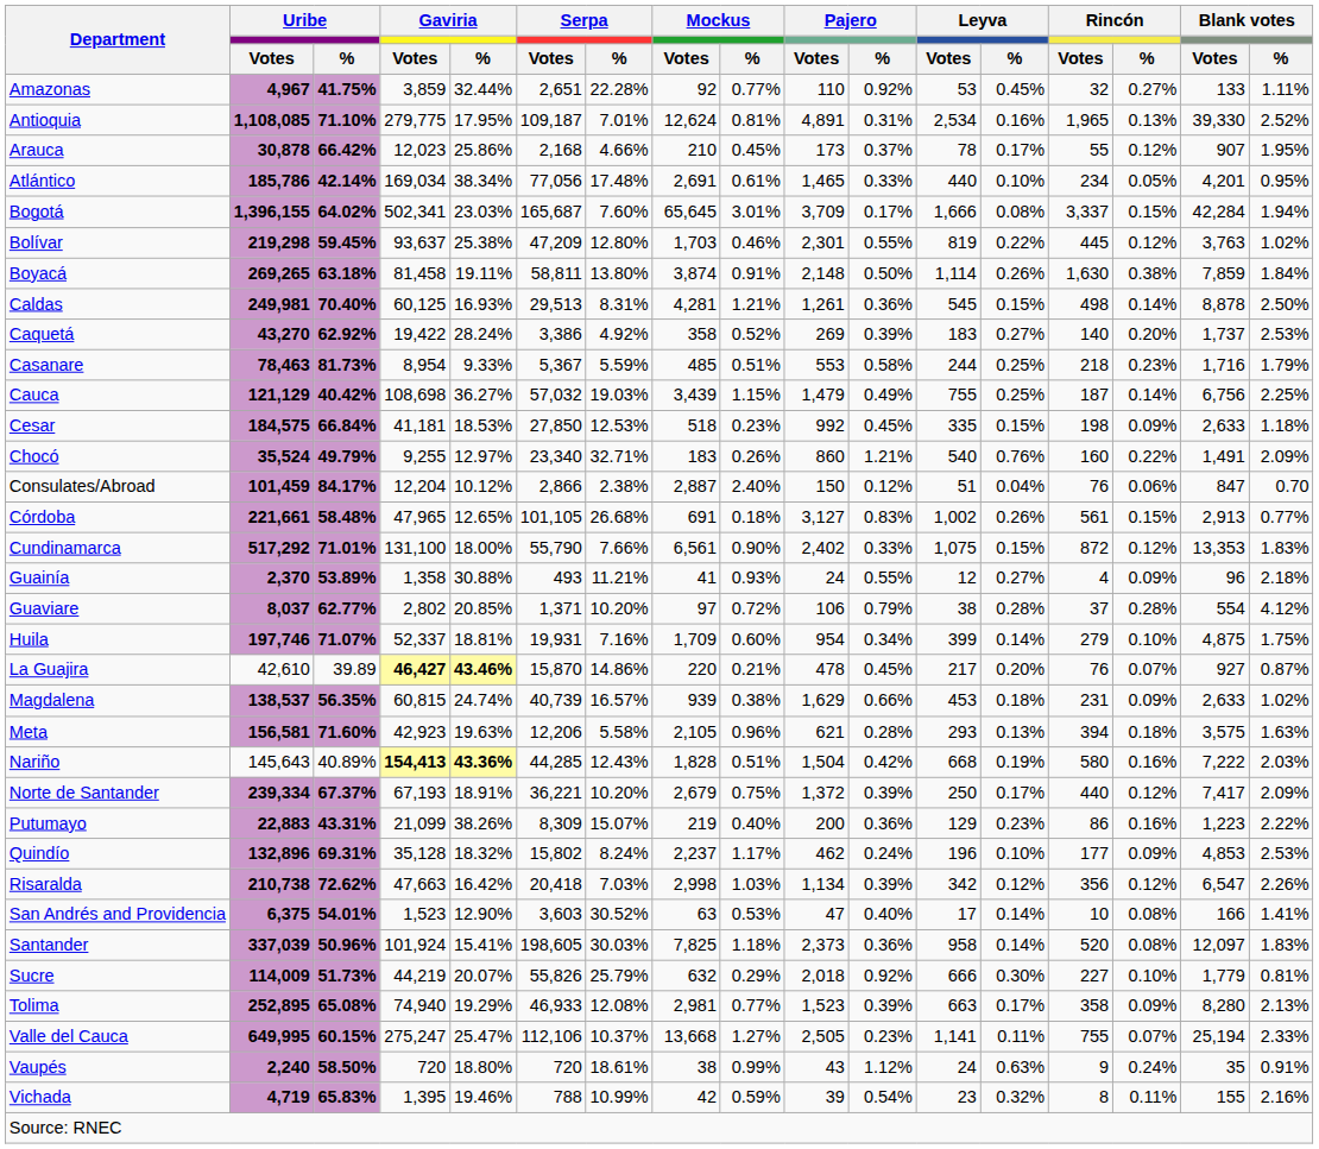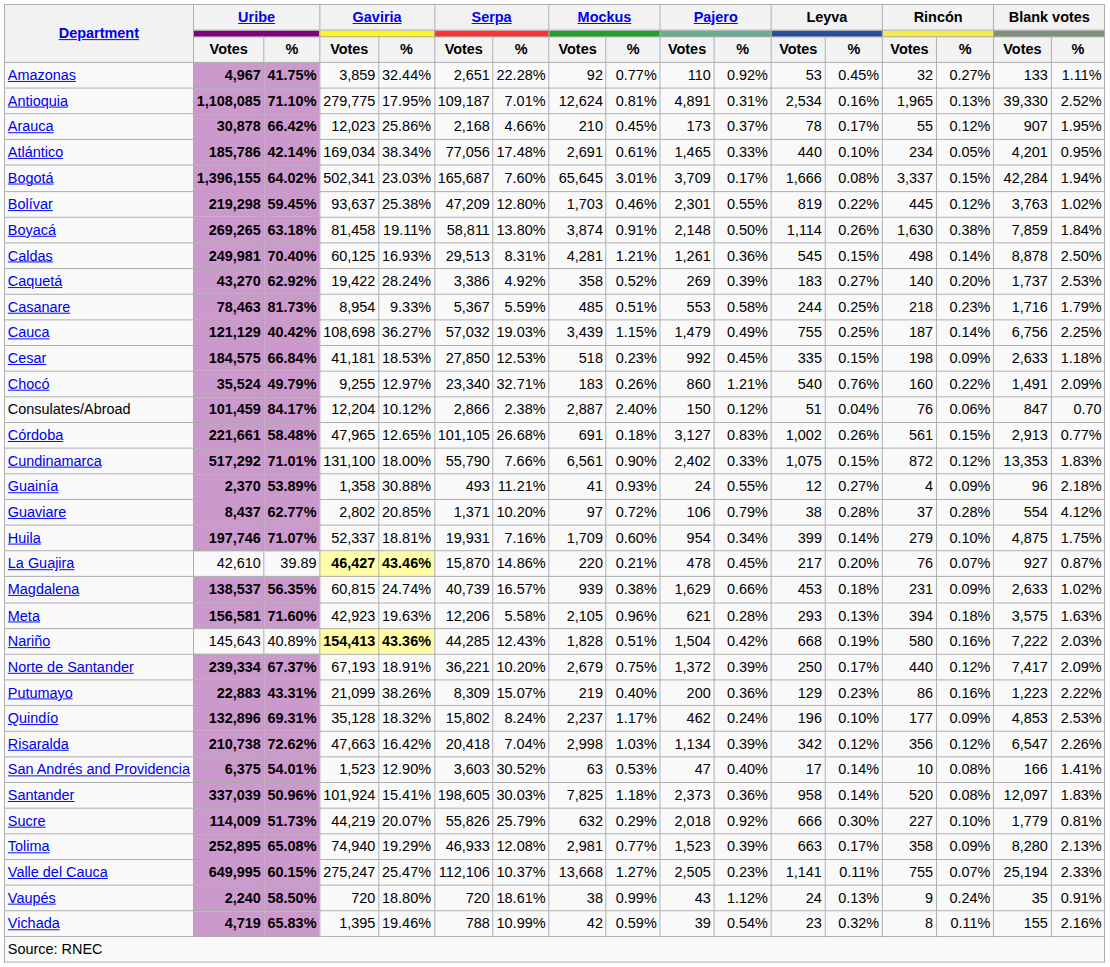 <table class="wikitable sortable" style="text-align:right; font-size:95%; line-height:20px;">
 <tr>
 <th rowspan="3"><a href='#'>Department</a></th>
 <th colspan="2" width="110"><a href='#'>Uribe</a></th>
 <th colspan="2" width="110"><a href='#'>Gaviria</a></th>
 <th colspan="2" width="110"><a href='#'>Serpa</a></th>
 <th colspan="2" width="110"><a href='#'>Mockus</a></th>
 <th colspan="2" width="110"><a href='#'>Pajero</a></th>
 <th colspan="2" width="110">Leyva</th>
 <th colspan="2" width="110">Rincón</th>
 <th colspan="2" width="110">Blank votes</th>
 </tr>
 <tr>
 <th colspan="2" style="background:#800080;"></th>
 <th colspan="2" style="background:#FEF71F;"></th>
 <th colspan="2" style="background:#FF3333;"></th>
 <th colspan="2" style="background:#1FA12E;"></th>
 <th colspan="2" style="background:#6AAC90;"></th>
 <th colspan="2" style="background:#264F9E;"></th>
 <th colspan="2" style="background:#F5EC49;"></th>
 <th colspan="2" style="background:#809080;"></th>
 </tr>
 <tr>
 <th>Votes</th>
 <th>%</th>
 <th>Votes</th>
 <th>%</th>
 <th>Votes</th>
 <th>%</th>
 <th>Votes</th>
 <th>%</th>
 <th>Votes</th>
 <th>%</th>
 <th>Votes</th>
 <th>%</th>
 <th>Votes</th>
 <th>%</th>
 <th>Votes</th>
 <th>%</th>
 </tr>
 <tr>
 <td style="text-align:left;"><a href='#'>Amazonas</a></td>
 <td style="background:#CC99CC;"><strong>4,967</strong></td>
 <td style="background:#CC99CC;"><strong>41.75%</strong></td>
 <td>3,859</td>
 <td>32.44%</td>
 <td>2,651</td>
 <td>22.28%</td>
 <td>92</td>
 <td>0.77%</td>
 <td>110</td>
 <td>0.92%</td>
 <td>53</td>
 <td>0.45%</td>
 <td>32</td>
 <td>0.27%</td>
 <td>133</td>
 <td>1.11%</td>
 </tr>
 <tr>
 <td style="text-align:left;"><a href='#'>Antioquia</a></td>
 <td style="background:#CC99CC;"><strong>1,108,085</strong></td>
 <td style="background:#CC99CC;"><strong>71.10%</strong></td>
 <td>279,775</td>
 <td>17.95%</td>
 <td>109,187</td>
 <td>7.01%</td>
 <td>12,624</td>
 <td>0.81%</td>
 <td>4,891</td>
 <td>0.31%</td>
 <td>2,534</td>
 <td>0.16%</td>
 <td>1,965</td>
 <td>0.13%</td>
 <td>39,330</td>
 <td>2.52%</td>
 </tr>
 <tr>
 <td style="text-align:left;"><a href='#'>Arauca</a></td>
 <td style="background:#CC99CC;"><strong>30,878</strong></td>
 <td style="background:#CC99CC;"><strong>66.42%</strong></td>
 <td>12,023</td>
 <td>25.86%</td>
 <td>2,168</td>
 <td>4.66%</td>
 <td>210</td>
 <td>0.45%</td>
 <td>173</td>
 <td>0.37%</td>
 <td>78</td>
 <td>0.17%</td>
 <td>55</td>
 <td>0.12%</td>
 <td>907</td>
 <td>1.95%</td>
 </tr>
 <tr>
 <td style="text-align:left;"><a href='#'>Atlántico</a></td>
 <td style="background:#CC99CC;"><strong>185,786</strong></td>
 <td style="background:#CC99CC;"><strong>42.14%</strong></td>
 <td>169,034</td>
 <td>38.34%</td>
 <td>77,056</td>
 <td>17.48%</td>
 <td>2,691</td>
 <td>0.61%</td>
 <td>1,465</td>
 <td>0.33%</td>
 <td>440</td>
 <td>0.10%</td>
 <td>234</td>
 <td>0.05%</td>
 <td>4,201</td>
 <td>0.95%</td>
 </tr>
 <tr>
 <td style="text-align:left;"><a href='#'>Bogotá</a></td>
 <td style="background:#CC99CC;"><strong>1,396,155</strong></td>
 <td style="background:#CC99CC;"><strong>64.02%</strong></td>
 <td>502,341</td>
 <td>23.03%</td>
 <td>165,687</td>
 <td>7.60%</td>
 <td>65,645</td>
 <td>3.01%</td>
 <td>3,709</td>
 <td>0.17%</td>
 <td>1,666</td>
 <td>0.08%</td>
 <td>3,337</td>
 <td>0.15%</td>
 <td>42,284</td>
 <td>1.94%</td>
 </tr>
 <tr>
 <td style="text-align:left;"><a href='#'>Bolívar</a></td>
 <td style="background:#CC99CC;"><strong>219,298</strong></td>
 <td style="background:#CC99CC;"><strong>59.45%</strong></td>
 <td>93,637</td>
 <td>25.38%</td>
 <td>47,209</td>
 <td>12.80%</td>
 <td>1,703</td>
 <td>0.46%</td>
 <td>2,301</td>
 <td>0.55%</td>
 <td>819</td>
 <td>0.22%</td>
 <td>445</td>
 <td>0.12%</td>
 <td>3,763</td>
 <td>1.02%</td>
 </tr>
 <tr>
 <td style="text-align:left;"><a href='#'>Boyacá</a></td>
 <td style="background:#CC99CC;"><strong>269,265</strong></td>
 <td style="background:#CC99CC;"><strong>63.18%</strong></td>
 <td>81,458</td>
 <td>19.11%</td>
 <td>58,811</td>
 <td>13.80%</td>
 <td>3,874</td>
 <td>0.91%</td>
 <td>2,148</td>
 <td>0.50%</td>
 <td>1,114</td>
 <td>0.26%</td>
 <td>1,630</td>
 <td>0.38%</td>
 <td>7,859</td>
 <td>1.84%</td>
 </tr>
 <tr>
 <td style="text-align:left;"><a href='#'>Caldas</a></td>
 <td style="background:#CC99CC;"><strong>249,981</strong></td>
 <td style="background:#CC99CC;"><strong>70.40%</strong></td>
 <td>60,125</td>
 <td>16.93%</td>
 <td>29,513</td>
 <td>8.31%</td>
 <td>4,281</td>
 <td>1.21%</td>
 <td>1,261</td>
 <td>0.36%</td>
 <td>545</td>
 <td>0.15%</td>
 <td>498</td>
 <td>0.14%</td>
 <td>8,878</td>
 <td>2.50%</td>
 </tr>
 <tr>
 <td style="text-align:left;"><a href='#'>Caquetá</a></td>
 <td style="background:#CC99CC;"><strong>43,270</strong></td>
 <td style="background:#CC99CC;"><strong>62.92%</strong></td>
 <td>19,422</td>
 <td>28.24%</td>
 <td>3,386</td>
 <td>4.92%</td>
 <td>358</td>
 <td>0.52%</td>
 <td>269</td>
 <td>0.39%</td>
 <td>183</td>
 <td>0.27%</td>
 <td>140</td>
 <td>0.20%</td>
 <td>1,737</td>
 <td>2.53%</td>
 </tr>
 <tr>
 <td style="text-align:left;"><a href='#'>Casanare</a></td>
 <td style="background:#CC99CC;"><strong>78,463</strong></td>
 <td style="background:#CC99CC;"><strong>81.73%</strong></td>
 <td>8,954</td>
 <td>9.33%</td>
 <td>5,367</td>
 <td>5.59%</td>
 <td>485</td>
 <td>0.51%</td>
 <td>553</td>
 <td>0.58%</td>
 <td>244</td>
 <td>0.25%</td>
 <td>218</td>
 <td>0.23%</td>
 <td>1,716</td>
 <td>1.79%</td>
 </tr>
 <tr>
 <td style="text-align:left;"><a href='#'>Cauca</a></td>
 <td style="background:#CC99CC;"><strong>121,129</strong></td>
 <td style="background:#CC99CC;"><strong>40.42%</strong></td>
 <td>108,698</td>
 <td>36.27%</td>
 <td>57,032</td>
 <td>19.03%</td>
 <td>3,439</td>
 <td>1.15%</td>
 <td>1,479</td>
 <td>0.49%</td>
 <td>755</td>
 <td>0.25%</td>
 <td>187</td>
 <td>0.14%</td>
 <td>6,756</td>
 <td>2.25%</td>
 </tr>
 <tr>
 <td style="text-align:left;"><a href='#'>Cesar</a></td>
 <td style="background:#CC99CC;"><strong>184,575</strong></td>
 <td style="background:#CC99CC;"><strong>66.84%</strong></td>
 <td>41,181</td>
 <td>18.53%</td>
 <td>27,850</td>
 <td>12.53%</td>
 <td>518</td>
 <td>0.23%</td>
 <td>992</td>
 <td>0.45%</td>
 <td>335</td>
 <td>0.15%</td>
 <td>198</td>
 <td>0.09%</td>
 <td>2,633</td>
 <td>1.18%</td>
 </tr>
 <tr>
 <td style="text-align:left;"><a href='#'>Chocó</a></td>
 <td style="background:#CC99CC;"><strong>35,524</strong></td>
 <td style="background:#CC99CC;"><strong>49.79%</strong></td>
 <td>9,255</td>
 <td>12.97%</td>
 <td>23,340</td>
 <td>32.71%</td>
 <td>183</td>
 <td>0.26%</td>
 <td>860</td>
 <td>1.21%</td>
 <td>540</td>
 <td>0.76%</td>
 <td>160</td>
 <td>0.22%</td>
 <td>1,491</td>
 <td>2.09%</td>
 </tr>
 <tr>
 <td style="text-align:left;">Consulates/Abroad</td>
 <td style="background:#CC99CC;"><strong>101,459</strong></td>
 <td style="background:#CC99CC;"><strong>84.17%</strong></td>
 <td>12,204</td>
 <td>10.12%</td>
 <td>2,866</td>
 <td>2.38%</td>
 <td>2,887</td>
 <td>2.40%</td>
 <td>150</td>
 <td>0.12%</td>
 <td>51</td>
 <td>0.04%</td>
 <td>76</td>
 <td>0.06%</td>
 <td>847</td>
 <td>0.70</td>
 </tr>
 <tr>
 <td style="text-align:left;"><a href='#'>Córdoba</a></td>
 <td style="background:#CC99CC;"><strong>221,661</strong></td>
 <td style="background:#CC99CC;"><strong>58.48%</strong></td>
 <td>47,965</td>
 <td>12.65%</td>
 <td>101,105</td>
 <td>26.68%</td>
 <td>691</td>
 <td>0.18%</td>
 <td>3,127</td>
 <td>0.83%</td>
 <td>1,002</td>
 <td>0.26%</td>
 <td>561</td>
 <td>0.15%</td>
 <td>2,913</td>
 <td>0.77%</td>
 </tr>
 <tr>
 <td style="text-align:left;"><a href='#'>Cundinamarca</a></td>
 <td style="background:#CC99CC;"><strong>517,292</strong></td>
 <td style="background:#CC99CC;"><strong>71.01%</strong></td>
 <td>131,100</td>
 <td>18.00%</td>
 <td>55,790</td>
 <td>7.66%</td>
 <td>6,561</td>
 <td>0.90%</td>
 <td>2,402</td>
 <td>0.33%</td>
 <td>1,075</td>
 <td>0.15%</td>
 <td>872</td>
 <td>0.12%</td>
 <td>13,353</td>
 <td>1.83%</td>
 </tr>
 <tr>
 <td style="text-align:left;"><a href='#'>Guainía</a></td>
 <td style="background:#CC99CC;"><strong>2,370</strong></td>
 <td style="background:#CC99CC;"><strong>53.89%</strong></td>
 <td>1,358</td>
 <td>30.88%</td>
 <td>493</td>
 <td>11.21%</td>
 <td>41</td>
 <td>0.93%</td>
 <td>24</td>
 <td>0.55%</td>
 <td>12</td>
 <td>0.27%</td>
 <td>4</td>
 <td>0.09%</td>
 <td>96</td>
 <td>2.18%</td>
 </tr>
 <tr>
 <td style="text-align:left;"><a href='#'>Guaviare</a></td>
-<td style="background:#CC99CC;"><strong>8,037</strong></td>
+<td style="background:#CC99CC;"><strong>8,437</strong></td>
 <td style="background:#CC99CC;"><strong>62.77%</strong></td>
 <td>2,802</td>
 <td>20.85%</td>
 <td>1,371</td>
 <td>10.20%</td>
 <td>97</td>
 <td>0.72%</td>
 <td>106</td>
 <td>0.79%</td>
 <td>38</td>
 <td>0.28%</td>
 <td>37</td>
 <td>0.28%</td>
 <td>554</td>
 <td>4.12%</td>
 </tr>
 <tr>
 <td style="text-align:left;"><a href='#'>Huila</a></td>
 <td style="background:#CC99CC;"><strong>197,746</strong></td>
 <td style="background:#CC99CC;"><strong>71.07%</strong></td>
 <td>52,337</td>
 <td>18.81%</td>
 <td>19,931</td>
 <td>7.16%</td>
 <td>1,709</td>
 <td>0.60%</td>
 <td>954</td>
 <td>0.34%</td>
 <td>399</td>
 <td>0.14%</td>
 <td>279</td>
 <td>0.10%</td>
 <td>4,875</td>
 <td>1.75%</td>
 </tr>
 <tr>
 <td style="text-align:left;"><a href='#'>La Guajira</a></td>
 <td>42,610</td>
 <td>39.89</td>
 <td style="background:#FFFCA5;"><strong>46,427</strong></td>
 <td style="background:#FFFCA5;"><strong>43.46%</strong></td>
 <td>15,870</td>
 <td>14.86%</td>
 <td>220</td>
 <td>0.21%</td>
 <td>478</td>
 <td>0.45%</td>
 <td>217</td>
 <td>0.20%</td>
 <td>76</td>
 <td>0.07%</td>
 <td>927</td>
 <td>0.87%</td>
 </tr>
 <tr>
 <td style="text-align:left;"><a href='#'>Magdalena</a></td>
 <td style="background:#CC99CC;"><strong>138,537</strong></td>
 <td style="background:#CC99CC;"><strong>56.35%</strong></td>
 <td>60,815</td>
 <td>24.74%</td>
 <td>40,739</td>
 <td>16.57%</td>
 <td>939</td>
 <td>0.38%</td>
 <td>1,629</td>
 <td>0.66%</td>
 <td>453</td>
 <td>0.18%</td>
 <td>231</td>
 <td>0.09%</td>
 <td>2,633</td>
 <td>1.02%</td>
 </tr>
 <tr>
 <td style="text-align:left;"><a href='#'>Meta</a></td>
 <td style="background:#CC99CC;"><strong>156,581</strong></td>
 <td style="background:#CC99CC;"><strong>71.60%</strong></td>
 <td>42,923</td>
 <td>19.63%</td>
 <td>12,206</td>
 <td>5.58%</td>
 <td>2,105</td>
 <td>0.96%</td>
 <td>621</td>
 <td>0.28%</td>
 <td>293</td>
 <td>0.13%</td>
 <td>394</td>
 <td>0.18%</td>
 <td>3,575</td>
 <td>1.63%</td>
 </tr>
 <tr>
 <td style="text-align:left;"><a href='#'>Nariño</a></td>
 <td>145,643</td>
 <td>40.89%</td>
 <td style="background:#FFFCA5;"><strong>154,413</strong></td>
 <td style="background:#FFFCA5;"><strong>43.36%</strong></td>
 <td>44,285</td>
 <td>12.43%</td>
 <td>1,828</td>
 <td>0.51%</td>
 <td>1,504</td>
 <td>0.42%</td>
 <td>668</td>
 <td>0.19%</td>
 <td>580</td>
 <td>0.16%</td>
 <td>7,222</td>
 <td>2.03%</td>
 </tr>
 <tr>
 <td style="text-align:left;"><a href='#'>Norte de Santander</a></td>
 <td style="background:#CC99CC;"><strong>239,334</strong></td>
 <td style="background:#CC99CC;"><strong>67.37%</strong></td>
 <td>67,193</td>
 <td>18.91%</td>
 <td>36,221</td>
 <td>10.20%</td>
 <td>2,679</td>
 <td>0.75%</td>
 <td>1,372</td>
 <td>0.39%</td>
 <td>250</td>
 <td>0.17%</td>
 <td>440</td>
 <td>0.12%</td>
 <td>7,417</td>
 <td>2.09%</td>
 </tr>
 <tr>
 <td style="text-align:left;"><a href='#'>Putumayo</a></td>
 <td style="background:#CC99CC;"><strong>22,883</strong></td>
 <td style="background:#CC99CC;"><strong>43.31%</strong></td>
 <td>21,099</td>
 <td>38.26%</td>
 <td>8,309</td>
 <td>15.07%</td>
 <td>219</td>
 <td>0.40%</td>
 <td>200</td>
 <td>0.36%</td>
 <td>129</td>
 <td>0.23%</td>
 <td>86</td>
 <td>0.16%</td>
 <td>1,223</td>
 <td>2.22%</td>
 </tr>
 <tr>
 <td style="text-align:left;"><a href='#'>Quindío</a></td>
 <td style="background:#CC99CC;"><strong>132,896</strong></td>
 <td style="background:#CC99CC;"><strong>69.31%</strong></td>
 <td>35,128</td>
 <td>18.32%</td>
 <td>15,802</td>
 <td>8.24%</td>
 <td>2,237</td>
 <td>1.17%</td>
 <td>462</td>
 <td>0.24%</td>
 <td>196</td>
 <td>0.10%</td>
 <td>177</td>
 <td>0.09%</td>
 <td>4,853</td>
 <td>2.53%</td>
 </tr>
 <tr>
 <td style="text-align:left;"><a href='#'>Risaralda</a></td>
 <td style="background:#CC99CC;"><strong>210,738</strong></td>
 <td style="background:#CC99CC;"><strong>72.62%</strong></td>
 <td>47,663</td>
 <td>16.42%</td>
 <td>20,418</td>
-<td>7.03%</td>
+<td>7.04%</td>
 <td>2,998</td>
 <td>1.03%</td>
 <td>1,134</td>
 <td>0.39%</td>
 <td>342</td>
 <td>0.12%</td>
 <td>356</td>
 <td>0.12%</td>
 <td>6,547</td>
 <td>2.26%</td>
 </tr>
 <tr>
 <td style="text-align:left;"><a href='#'>San Andrés and Providencia</a></td>
 <td style="background:#CC99CC;"><strong>6,375</strong></td>
 <td style="background:#CC99CC;"><strong>54.01%</strong></td>
 <td>1,523</td>
 <td>12.90%</td>
 <td>3,603</td>
 <td>30.52%</td>
 <td>63</td>
 <td>0.53%</td>
 <td>47</td>
 <td>0.40%</td>
 <td>17</td>
 <td>0.14%</td>
 <td>10</td>
 <td>0.08%</td>
 <td>166</td>
 <td>1.41%</td>
 </tr>
 <tr>
 <td style="text-align:left;"><a href='#'>Santander</a></td>
 <td style="background:#CC99CC;"><strong>337,039</strong></td>
 <td style="background:#CC99CC;"><strong>50.96%</strong></td>
 <td>101,924</td>
 <td>15.41%</td>
 <td>198,605</td>
 <td>30.03%</td>
 <td>7,825</td>
 <td>1.18%</td>
 <td>2,373</td>
 <td>0.36%</td>
 <td>958</td>
 <td>0.14%</td>
 <td>520</td>
 <td>0.08%</td>
 <td>12,097</td>
 <td>1.83%</td>
 </tr>
 <tr>
 <td style="text-align:left;"><a href='#'>Sucre</a></td>
 <td style="background:#CC99CC;"><strong>114,009</strong></td>
 <td style="background:#CC99CC;"><strong>51.73%</strong></td>
 <td>44,219</td>
 <td>20.07%</td>
 <td>55,826</td>
 <td>25.79%</td>
 <td>632</td>
 <td>0.29%</td>
 <td>2,018</td>
 <td>0.92%</td>
 <td>666</td>
 <td>0.30%</td>
 <td>227</td>
 <td>0.10%</td>
 <td>1,779</td>
 <td>0.81%</td>
 </tr>
 <tr>
 <td style="text-align:left;"><a href='#'>Tolima</a></td>
 <td style="background:#CC99CC;"><strong>252,895</strong></td>
 <td style="background:#CC99CC;"><strong>65.08%</strong></td>
 <td>74,940</td>
 <td>19.29%</td>
 <td>46,933</td>
 <td>12.08%</td>
 <td>2,981</td>
 <td>0.77%</td>
 <td>1,523</td>
 <td>0.39%</td>
 <td>663</td>
 <td>0.17%</td>
 <td>358</td>
 <td>0.09%</td>
 <td>8,280</td>
 <td>2.13%</td>
 </tr>
 <tr>
 <td style="text-align:left;"><a href='#'>Valle del Cauca</a></td>
 <td style="background:#CC99CC;"><strong>649,995</strong></td>
 <td style="background:#CC99CC;"><strong>60.15%</strong></td>
 <td>275,247</td>
 <td>25.47%</td>
 <td>112,106</td>
 <td>10.37%</td>
 <td>13,668</td>
 <td>1.27%</td>
 <td>2,505</td>
 <td>0.23%</td>
 <td>1,141</td>
 <td>0.11%</td>
 <td>755</td>
 <td>0.07%</td>
 <td>25,194</td>
 <td>2.33%</td>
 </tr>
 <tr>
 <td style="text-align:left;"><a href='#'>Vaupés</a></td>
 <td style="background:#CC99CC;"><strong>2,240</strong></td>
 <td style="background:#CC99CC;"><strong>58.50%</strong></td>
 <td>720</td>
 <td>18.80%</td>
 <td>720</td>
 <td>18.61%</td>
 <td>38</td>
 <td>0.99%</td>
 <td>43</td>
 <td>1.12%</td>
 <td>24</td>
-<td>0.63%</td>
+<td>0.13%</td>
 <td>9</td>
 <td>0.24%</td>
 <td>35</td>
 <td>0.91%</td>
 </tr>
 <tr>
 <td style="text-align:left;"><a href='#'>Vichada</a></td>
 <td style="background:#CC99CC;"><strong>4,719</strong></td>
 <td style="background:#CC99CC;"><strong>65.83%</strong></td>
 <td>1,395</td>
 <td>19.46%</td>
 <td>788</td>
 <td>10.99%</td>
 <td>42</td>
 <td>0.59%</td>
 <td>39</td>
 <td>0.54%</td>
 <td>23</td>
 <td>0.32%</td>
 <td>8</td>
 <td>0.11%</td>
 <td>155</td>
 <td>2.16%</td>
 </tr>
 <tr class="sortbottom">
 <td colspan="23" style="text-align:left;">Source: RNEC</td>
 </tr>
 </table>
